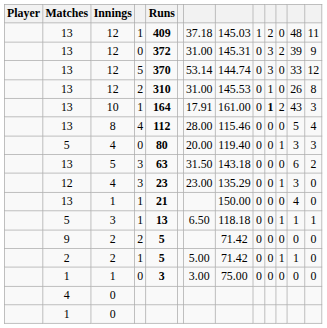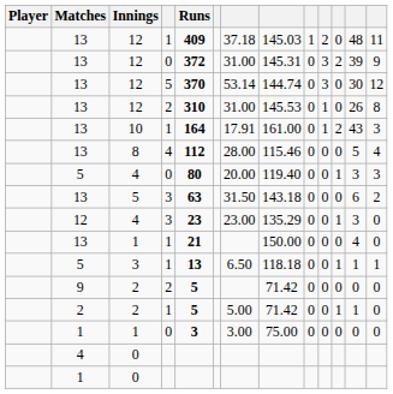 <table class="wikitable sortable" style="text-align:center">
 <tr>
 <th>Player</th>
 <th>Matches</th>
 <th>Innings</th>
 <th></th>
 <th>Runs</th>
 <th></th>
 <th></th>
 <th></th>
 <th></th>
 <th></th>
 <th></th>
 <th></th>
 <th></th>
 </tr>
 <tr>
 <td align="left"></td>
 <td>13</td>
 <td>12</td>
 <td>1</td>
 <td><strong>409</strong></td>
 <td></td>
 <td>37.18</td>
 <td>145.03</td>
 <td>1</td>
 <td>2</td>
 <td>0</td>
 <td>48</td>
 <td>11</td>
 </tr>
 <tr>
 <td align="left"></td>
 <td>13</td>
 <td>12</td>
 <td>0</td>
 <td><strong>372</strong></td>
 <td></td>
 <td>31.00</td>
 <td>145.31</td>
 <td>0</td>
 <td>3</td>
 <td>2</td>
 <td>39</td>
 <td>9</td>
 </tr>
 <tr>
 <td align="left"></td>
 <td>13</td>
 <td>12</td>
 <td>5</td>
 <td><strong>370</strong></td>
 <td></td>
 <td>53.14</td>
 <td>144.74</td>
 <td>0</td>
 <td>3</td>
 <td>0</td>
-<td>33</td>
+<td>30</td>
 <td>12</td>
 </tr>
 <tr>
 <td align="left"></td>
 <td>13</td>
 <td>12</td>
 <td>2</td>
 <td><strong>310</strong></td>
 <td></td>
 <td>31.00</td>
 <td>145.53</td>
 <td>0</td>
 <td>1</td>
 <td>0</td>
 <td>26</td>
 <td>8</td>
 </tr>
 <tr>
 <td align="left"></td>
 <td>13</td>
 <td>10</td>
 <td>1</td>
 <td><strong>164</strong></td>
 <td></td>
 <td>17.91</td>
 <td>161.00</td>
 <td>0</td>
-<td><strong>1</strong></td>
+<td>1</td>
 <td>2</td>
 <td>43</td>
 <td>3</td>
 </tr>
 <tr>
 <td align="left"></td>
 <td>13</td>
 <td>8</td>
 <td>4</td>
 <td><strong>112</strong></td>
 <td></td>
 <td>28.00</td>
 <td>115.46</td>
 <td>0</td>
 <td>0</td>
 <td>0</td>
 <td>5</td>
 <td>4</td>
 </tr>
 <tr>
 <td align="left"></td>
 <td>5</td>
 <td>4</td>
 <td>0</td>
 <td><strong>80</strong></td>
 <td></td>
 <td>20.00</td>
 <td>119.40</td>
 <td>0</td>
 <td>0</td>
 <td>1</td>
 <td>3</td>
 <td>3</td>
 </tr>
 <tr>
 <td align="left"></td>
 <td>13</td>
 <td>5</td>
 <td>3</td>
 <td><strong>63</strong></td>
 <td></td>
 <td>31.50</td>
 <td>143.18</td>
 <td>0</td>
 <td>0</td>
 <td>0</td>
 <td>6</td>
 <td>2</td>
 </tr>
 <tr>
 <td align="left"></td>
 <td>12</td>
 <td>4</td>
 <td>3</td>
 <td><strong>23</strong></td>
 <td></td>
 <td>23.00</td>
 <td>135.29</td>
 <td>0</td>
 <td>0</td>
 <td>1</td>
 <td>3</td>
 <td>0</td>
 </tr>
 <tr>
 <td align="left"></td>
 <td>13</td>
 <td>1</td>
 <td>1</td>
 <td><strong>21</strong></td>
 <td></td>
 <td></td>
 <td>150.00</td>
 <td>0</td>
 <td>0</td>
 <td>0</td>
 <td>4</td>
 <td>0</td>
 </tr>
 <tr>
 <td align="left"></td>
 <td>5</td>
 <td>3</td>
 <td>1</td>
 <td><strong>13</strong></td>
 <td></td>
 <td>6.50</td>
 <td>118.18</td>
 <td>0</td>
 <td>0</td>
 <td>1</td>
 <td>1</td>
 <td>1</td>
 </tr>
 <tr>
 <td align="left"></td>
 <td>9</td>
 <td>2</td>
 <td>2</td>
 <td><strong>5</strong></td>
 <td></td>
 <td></td>
 <td>71.42</td>
 <td>0</td>
 <td>0</td>
 <td>0</td>
 <td>0</td>
 <td>0</td>
 </tr>
 <tr>
 <td align="left"></td>
 <td>2</td>
 <td>2</td>
 <td>1</td>
 <td><strong>5</strong></td>
 <td></td>
 <td>5.00</td>
 <td>71.42</td>
 <td>0</td>
 <td>0</td>
 <td>1</td>
 <td>1</td>
 <td>0</td>
 </tr>
 <tr>
 <td align="left"></td>
 <td>1</td>
 <td>1</td>
 <td>0</td>
 <td><strong>3</strong></td>
 <td></td>
 <td>3.00</td>
 <td>75.00</td>
 <td>0</td>
 <td>0</td>
 <td>0</td>
 <td>0</td>
 <td>0</td>
 </tr>
 <tr>
 <td align="left"></td>
 <td>4</td>
 <td>0</td>
 <td></td>
 <td><strong></strong></td>
 <td></td>
 <td></td>
 <td></td>
 <td></td>
 <td></td>
 <td></td>
 <td></td>
 <td></td>
 </tr>
 <tr>
 <td align="left"></td>
 <td>1</td>
 <td>0</td>
 <td></td>
 <td><strong></strong></td>
 <td></td>
 <td></td>
 <td></td>
 <td></td>
 <td></td>
 <td></td>
 <td></td>
 <td></td>
 </tr>
 </table>
